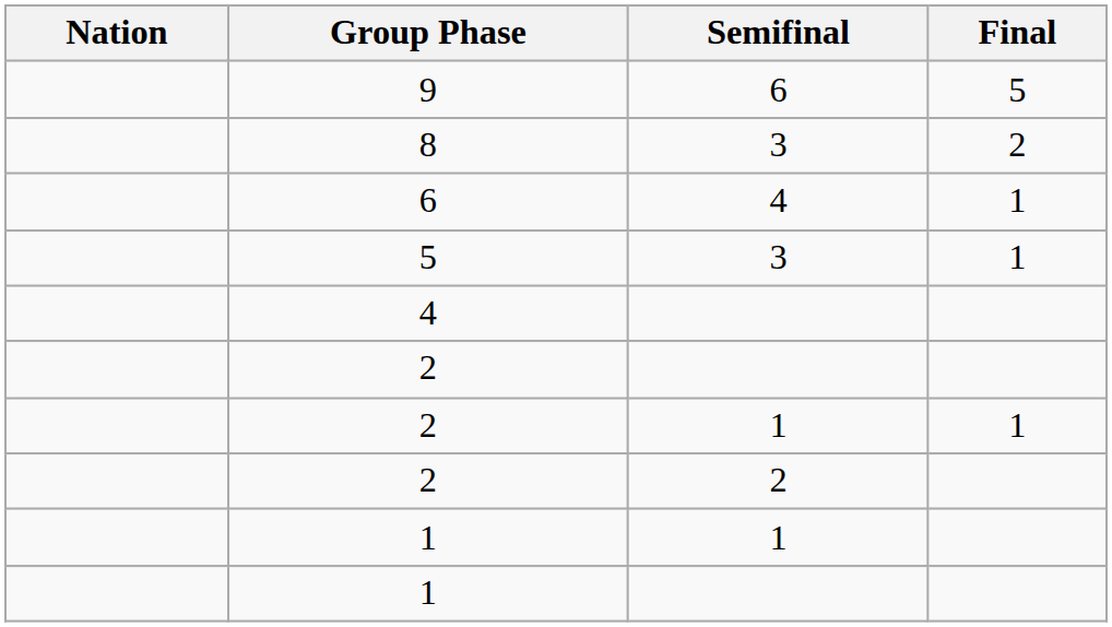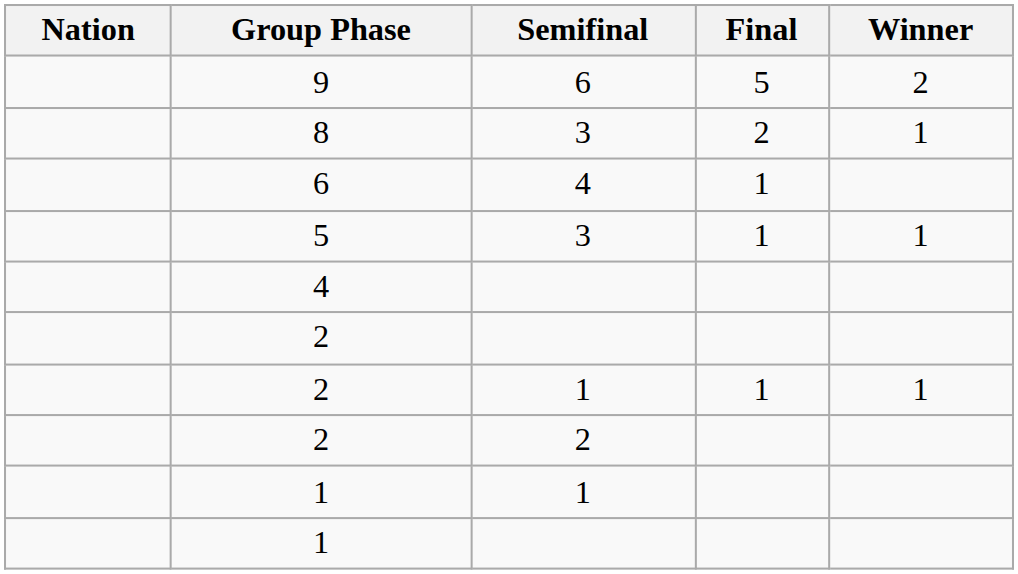 <table class="wikitable sortable" style="text-align: center; width:500px ">
 <tr>
 <th>Nation</th>
 <th>Group Phase</th>
 <th>Semifinal</th>
 <th>Final</th>
+<th>Winner</th>
 </tr>
 <tr>
 <td align=left></td>
 <td>9</td>
 <td>6</td>
 <td>5</td>
+<td>2</td>
 </tr>
 <tr>
 <td align=left></td>
 <td>8</td>
 <td>3</td>
 <td>2</td>
+<td>1</td>
 </tr>
 <tr>
 <td align=left></td>
 <td>6</td>
 <td>4</td>
 <td>1</td>
+<td></td>
 </tr>
 <tr>
 <td align=left></td>
 <td>5</td>
 <td>3</td>
 <td>1</td>
+<td>1</td>
 </tr>
 <tr>
 <td align=left></td>
 <td>4</td>
+<td></td>
 <td></td>
 <td></td>
 </tr>
 <tr>
 <td align=left></td>
 <td>2</td>
 <td></td>
 <td></td>
+<td></td>
 </tr>
 <tr>
 <td align=left></td>
 <td>2</td>
+<td>1</td>
 <td>1</td>
 <td>1</td>
 </tr>
 <tr>
 <td align=left></td>
 <td>2</td>
 <td>2</td>
 <td></td>
+<td></td>
 </tr>
 <tr>
 <td align=left></td>
 <td>1</td>
 <td>1</td>
+<td></td>
 <td></td>
 </tr>
 <tr>
 <td align=left></td>
 <td>1</td>
 <td></td>
 <td></td>
+<td></td>
 </tr>
 </table>
